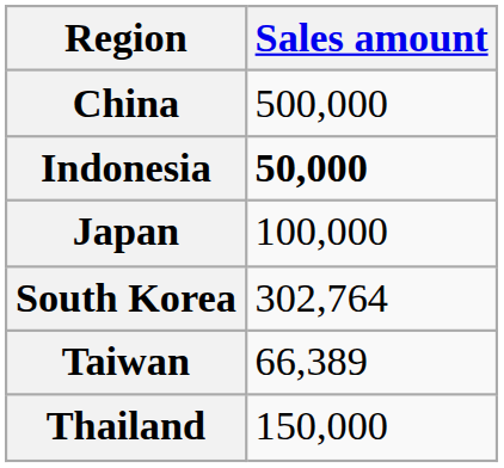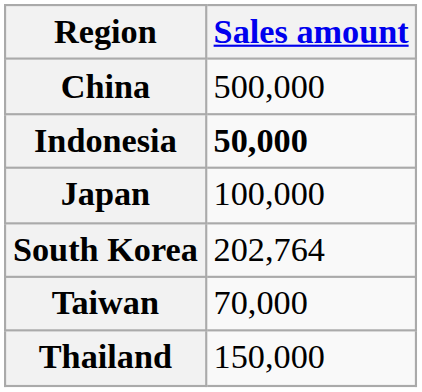 <table class="wikitable sortable plainrowheaders">
 <tr>
 <th>Region</th>
 <th><a href='#'>Sales amount</a></th>
 </tr>
 <tr>
 <th scope="row">China</th>
 <td>500,000</td>
 </tr>
 <tr>
 <th scope="row">Indonesia</th>
 <td><strong>50,000</strong></td>
 </tr>
 <tr>
 <th scope="row">Japan</th>
 <td>100,000</td>
 </tr>
 <tr>
 <th scope="row">South Korea</th>
-<td>302,764</td>
+<td>202,764</td>
 </tr>
 <tr>
 <th scope="row">Taiwan</th>
-<td>66,389</td>
+<td>70,000</td>
 </tr>
 <tr>
 <th scope="row">Thailand</th>
 <td>150,000</td>
 </tr>
 </table>
